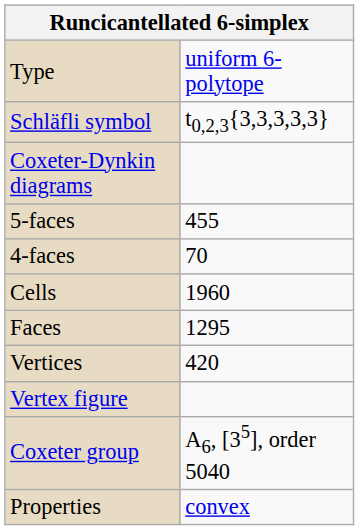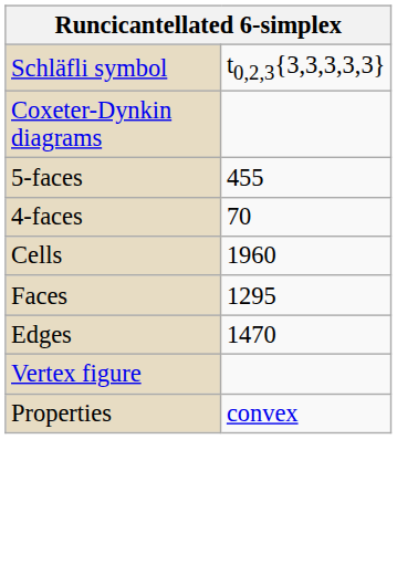 <table class="wikitable" align="right" style="margin-left:10px" width="250">
 <tr>
 <th bgcolor=#e7dcc3 colspan=2>Runcicantellated 6-simplex</th>
-</tr>
-<tr>
-<td bgcolor=#e7dcc3>Type</td>
-<td><a href='#'>uniform 6-polytope</a></td>
 </tr>
 <tr>
 <td bgcolor=#e7dcc3><a href='#'>Schläfli symbol</a></td>
 <td>t<sub>0,2,3</sub>{3,3,3,3,3}</td>
 </tr>
 <tr>
 <td bgcolor=#e7dcc3><a href='#'>Coxeter-Dynkin diagrams</a></td>
 <td></td>
 </tr>
 <tr>
 <td bgcolor=#e7dcc3>5-faces</td>
 <td>455</td>
 </tr>
 <tr>
 <td bgcolor=#e7dcc3>4-faces</td>
 <td>70</td>
 </tr>
 <tr>
 <td bgcolor=#e7dcc3>Cells</td>
 <td>1960</td>
 </tr>
 <tr>
 <td bgcolor=#e7dcc3>Faces</td>
 <td>1295</td>
 </tr>
 <tr>
-<td bgcolor=#e7dcc3>Vertices</td>
-<td>420</td>
+<td bgcolor=#e7dcc3>Edges</td>
+<td>1470</td>
 </tr>
 <tr>
 <td bgcolor=#e7dcc3><a href='#'>Vertex figure</a></td>
 <td></td>
 </tr>
 <tr>
-<td bgcolor=#e7dcc3><a href='#'>Coxeter group</a></td>
-<td>A<sub>6</sub>, [3<sup>5</sup>], order 5040</td>
-</tr>
-<tr>
 <td bgcolor=#e7dcc3>Properties</td>
 <td><a href='#'>convex</a></td>
 </tr>
 </table>
